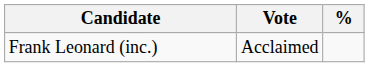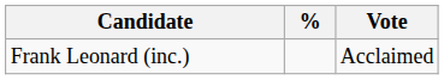 <table class="wikitable">
 <tr>
 <th bgcolor="#DDDDFF" width="200px">Candidate</th>
+<th bgcolor="#DDDDFF" width="30px">%</th>
 <th bgcolor="#DDDDFF" width="50px">Vote</th>
-<th bgcolor="#DDDDFF" width="30px">%</th>
 </tr>
 <tr>
 <td>Frank Leonard (inc.)</td>
+<td></td>
 <td>Acclaimed</td>
-<td></td>
 </tr>
 </table>
